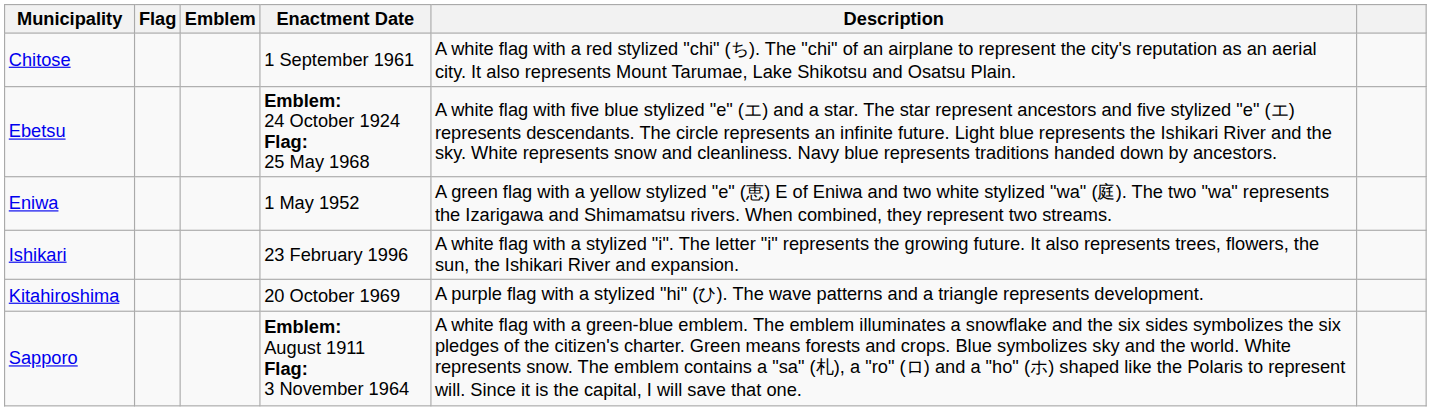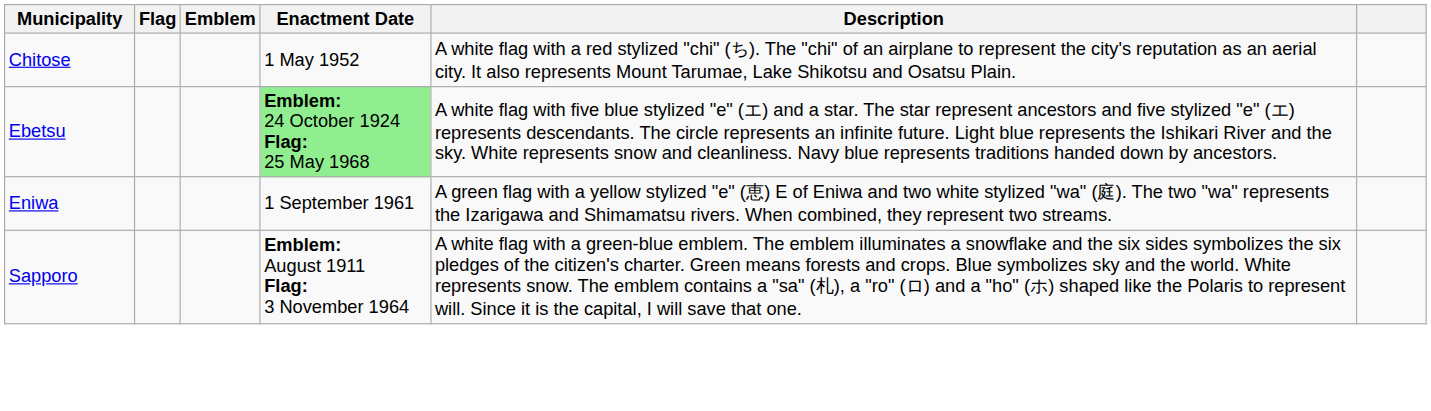 <table class="wikitable">
 <tr>
 <th style="width:12ch;">Municipality</th>
 <th>Flag</th>
 <th>Emblem</th>
 <th style="width:16ch;">Enactment Date</th>
 <th>Description</th>
 <th style="width:6ch;"></th>
 </tr>
 <tr>
 <td><a href='#'>Chitose</a></td>
 <td></td>
 <td></td>
-<td>1 September 1961</td>
+<td>1 May 1952</td>
 <td>A white flag with a red stylized "chi" (ち). The "chi" of an airplane to represent the city's reputation as an aerial city. It also represents Mount Tarumae, Lake Shikotsu and Osatsu Plain.</td>
 <td></td>
 </tr>
 <tr>
 <td><a href='#'>Ebetsu</a></td>
 <td></td>
 <td></td>
-<td><strong>Emblem:</strong><br>24 October 1924<br><strong>Flag:</strong><br>25 May 1968</td>
+<td style="background: lightgreen;"><strong>Emblem:</strong><br>24 October 1924<br><strong>Flag:</strong><br>25 May 1968</td>
 <td>A white flag with five blue stylized "e" (エ) and a star. The star represent ancestors and five stylized "e" (エ) represents descendants. The circle represents an infinite future. Light blue represents the Ishikari River and the sky. White represents snow and cleanliness. Navy blue represents traditions handed down by ancestors.</td>
 <td></td>
 </tr>
 <tr>
 <td><a href='#'>Eniwa</a></td>
 <td></td>
 <td></td>
-<td>1 May 1952</td>
+<td>1 September 1961</td>
 <td>A green flag with a yellow stylized "e" (恵) E of Eniwa and two white stylized "wa" (庭). The two "wa" represents the Izarigawa and Shimamatsu rivers. When combined, they represent two streams.</td>
-<td></td>
-</tr>
-<tr>
-<td><a href='#'>Ishikari</a></td>
-<td></td>
-<td></td>
-<td>23 February 1996</td>
-<td>A white flag with a stylized "i". The letter "i" represents the growing future. It also represents trees, flowers, the sun, the Ishikari River and expansion.</td>
-<td></td>
-</tr>
-<tr>
-<td><a href='#'>Kitahiroshima</a></td>
-<td></td>
-<td></td>
-<td>20 October 1969</td>
-<td>A purple flag with a stylized "hi" (ひ). The wave patterns and a triangle represents development.</td>
 <td></td>
 </tr>
 <tr>
 <td><a href='#'>Sapporo</a></td>
 <td></td>
 <td></td>
 <td><strong>Emblem:</strong><br>August 1911<br><strong>Flag:</strong><br>3 November 1964</td>
 <td>A white flag with a green-blue emblem. The emblem illuminates a snowflake and the six sides symbolizes the six pledges of the citizen's charter. Green means forests and crops. Blue symbolizes sky and the world. White represents snow. The emblem contains a "sa" (札), a "ro" (ロ) and a "ho" (ホ) shaped like the Polaris to represent will. Since it is the capital, I will save that one.</td>
 <td></td>
 </tr>
 </table>
